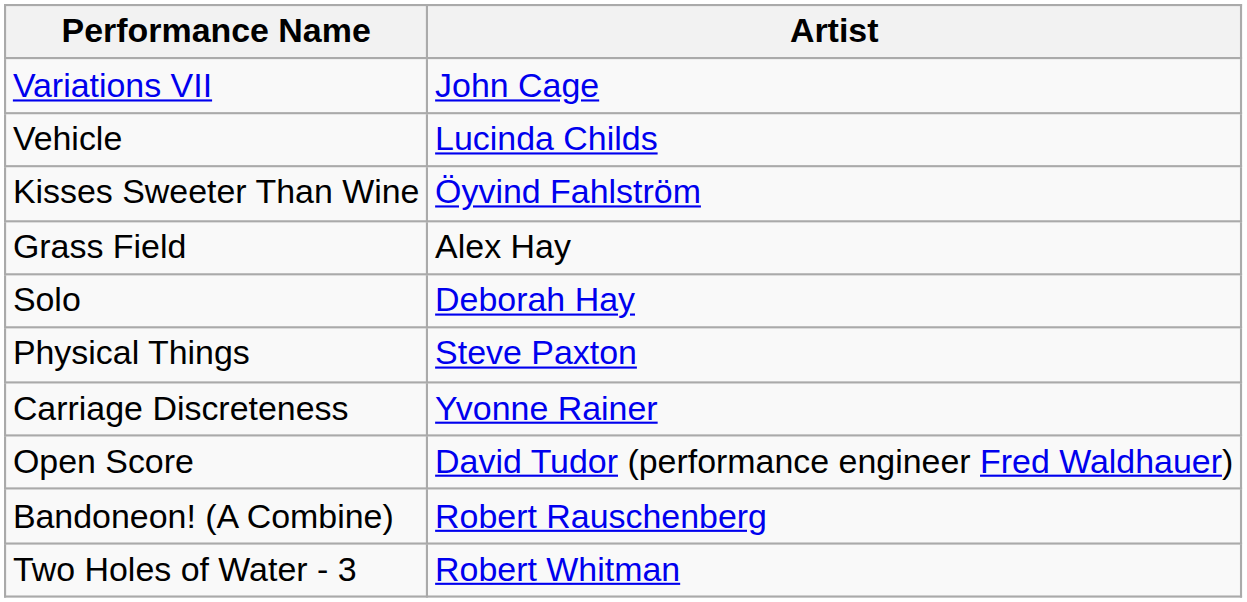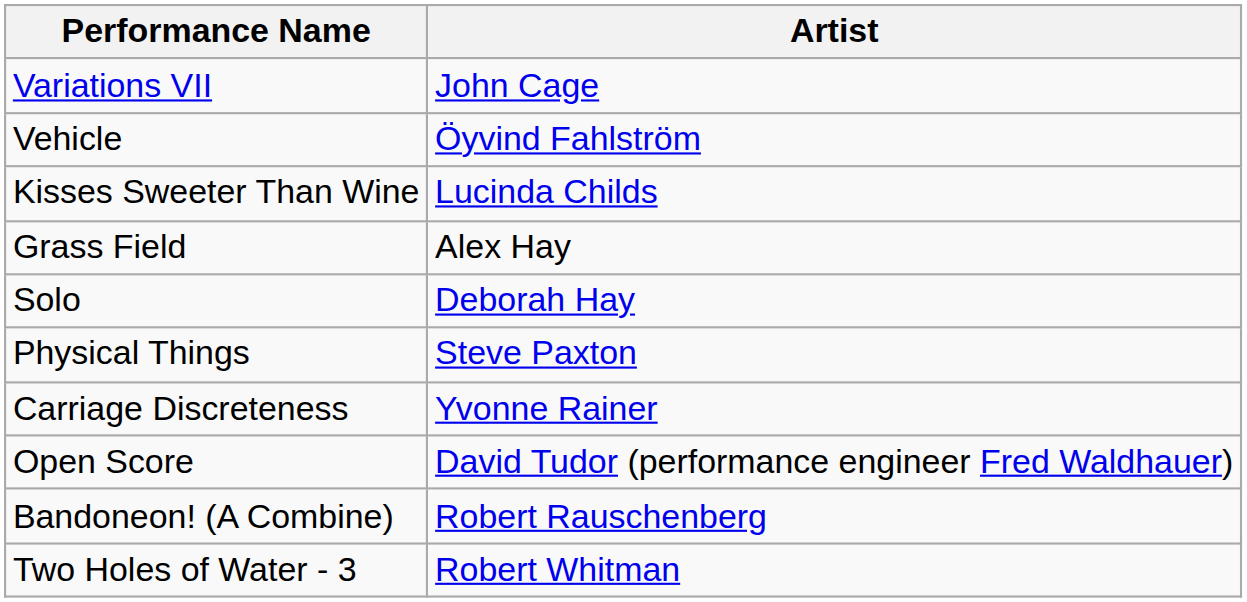 <table class="wikitable">
 <tr>
 <th>Performance Name</th>
 <th>Artist</th>
 </tr>
 <tr>
 <td><a href='#'>Variations VII</a></td>
 <td><a href='#'>John Cage</a></td>
 </tr>
 <tr>
 <td>Vehicle</td>
-<td><a href='#'>Lucinda Childs</a></td>
+<td><a href='#'>Öyvind Fahlström</a></td>
 </tr>
 <tr>
 <td>Kisses Sweeter Than Wine</td>
-<td><a href='#'>Öyvind Fahlström</a></td>
+<td><a href='#'>Lucinda Childs</a></td>
 </tr>
 <tr>
 <td>Grass Field</td>
 <td>Alex Hay</td>
 </tr>
 <tr>
 <td>Solo</td>
 <td><a href='#'>Deborah Hay</a></td>
 </tr>
 <tr>
 <td>Physical Things</td>
 <td><a href='#'>Steve Paxton</a></td>
 </tr>
 <tr>
 <td>Carriage Discreteness</td>
 <td><a href='#'>Yvonne Rainer</a></td>
 </tr>
 <tr>
 <td>Open Score</td>
 <td><a href='#'>David Tudor</a> (performance engineer <a href='#'>Fred Waldhauer</a>)</td>
 </tr>
 <tr>
 <td>Bandoneon! (A Combine)</td>
 <td><a href='#'>Robert Rauschenberg</a></td>
 </tr>
 <tr>
 <td>Two Holes of Water - 3</td>
 <td><a href='#'>Robert Whitman</a></td>
 </tr>
 </table>
